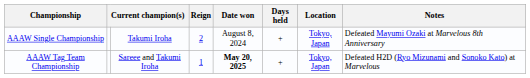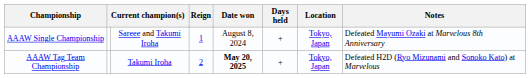 <table class="wikitable" style="text-align:center; background:#fcfdff; font-size:85%;">
 <tr>
 <th>Championship</th>
 <th colspan=2>Current champion(s)</th>
 <th>Reign</th>
 <th>Date won</th>
 <th>Days held</th>
 <th>Location</th>
 <th>Notes</th>
 </tr>
 <tr>
 <td><a href='#'>AAAW Single Championship</a></td>
 <td></td>
-<td><a href='#'>Takumi Iroha</a></td>
-<td><a href='#'>2</a></td>
+<td><a href='#'>Sareee</a> and <a href='#'>Takumi Iroha</a></td>
+<td><a href='#'>1</a></td>
 <td>August 8, 2024</td>
 <td>+</td>
 <td><a href='#'>Tokyo, Japan</a></td>
 <td align=left>Defeated <a href='#'>Mayumi Ozaki</a> at <em>Marvelous 8th Anniversary</em></td>
 </tr>
 <tr>
 <td><a href='#'>AAAW Tag Team Championship</a></td>
 <td><br></td>
-<td><a href='#'>Sareee</a> and <a href='#'>Takumi Iroha</a></td>
-<td><a href='#'>1<br></a></td>
+<td><a href='#'>Takumi Iroha</a></td>
+<td><a href='#'>2<br></a></td>
 <td><strong>May 20, 2025</strong></td>
 <td>+</td>
 <td><a href='#'>Tokyo, Japan</a></td>
 <td align=left>Defeated H2D (<a href='#'>Ryo Mizunami</a> and <a href='#'>Sonoko Kato</a>) at <em>Marvelous</em></td>
 </tr>
 </table>
